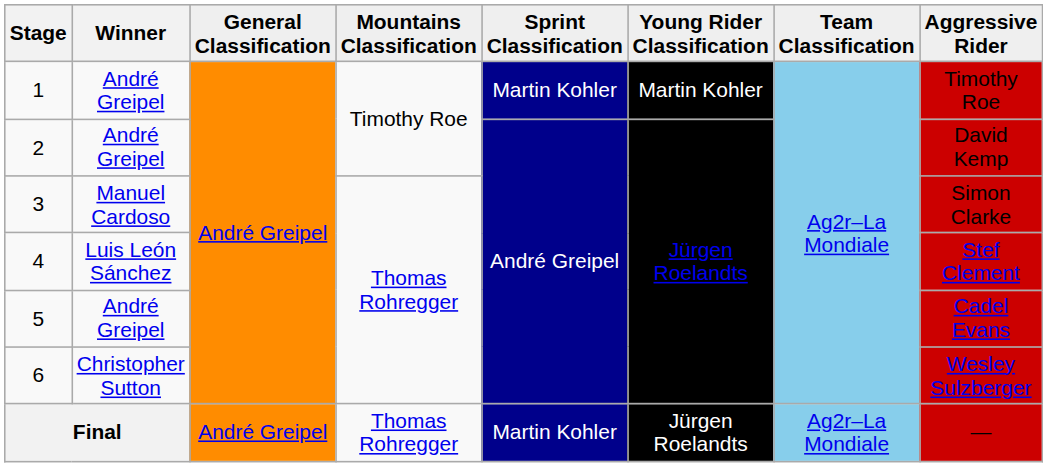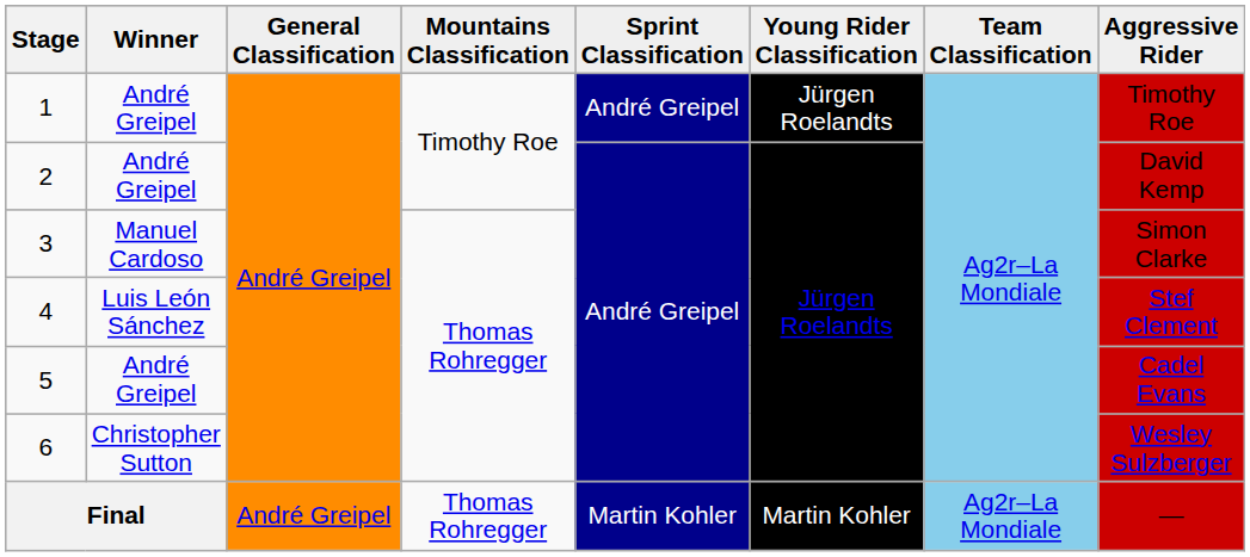 <table class="wikitable" style="text-align: center; font-size:smaller;">
 <tr style="background-color: #efefef;">
 <th width="1%">Stage</th>
 <th width="14%">Winner</th>
 <th style="background:#EFEFEF;" width="12%">General Classification<br></th>
 <th style="background:#EFEFEF;" width="12%">Mountains Classification<br></th>
 <th style="background:#EFEFEF;" width="12%">Sprint Classification<br></th>
 <th style="background:#EFEFEF"  width="12%">Young Rider Classification<br></th>
 <th style="background:#EFEFEF;" width="12%">Team Classification<br></th>
 <th style="background:#EFEFEF;" width="12%">Aggressive Rider<br></th>
 </tr>
 <tr>
 <td>1</td>
 <td><a href='#'>André Greipel</a></td>
 <td style="background:#FF8C00;" rowspan="6"><a href='#'>André Greipel</a></td>
 <td style="background:offwhite;" rowspan="2">Timothy Roe</td>
-<td style="background:darkblue; color: #FFFFFF;" rowspan="1">Martin Kohler</td>
-<td style="background:black; color: #FFFFFF;" rowspan="1">Martin Kohler</td>
+<td style="background:darkblue; color: #FFFFFF;" rowspan="1">André Greipel</td>
+<td style="background:black; color: #FFFFFF;" rowspan="1">Jürgen Roelandts</td>
 <td style="background:#87CEEB;" rowspan="6"><a href='#'>Ag2r–La Mondiale</a></td>
 <td style="background:#CC0000;" rowspan="1">Timothy Roe</td>
 </tr>
 <tr>
 <td>2</td>
 <td><a href='#'>André Greipel</a></td>
 <td style="background:darkblue; color: #FFFFFF;" rowspan="5">André Greipel</td>
 <td style="background:black; color: #FFFFFF;" rowspan="5"><a href='#'>Jürgen Roelandts</a></td>
 <td style="background:#CC0000;" rowspan="1">David Kemp</td>
 </tr>
 <tr>
 <td>3</td>
 <td><a href='#'>Manuel Cardoso</a></td>
 <td style="background:offwhite;" rowspan="4"><a href='#'>Thomas Rohregger</a></td>
 <td style="background:#CC0000;" rowspan="1">Simon Clarke</td>
 </tr>
 <tr>
 <td>4</td>
 <td><a href='#'>Luis León Sánchez</a></td>
 <td style="background:#CC0000;" rowspan="1"><a href='#'>Stef Clement</a></td>
 </tr>
 <tr>
 <td>5</td>
 <td><a href='#'>André Greipel</a></td>
 <td style="background:#CC0000;" rowspan="1"><a href='#'>Cadel Evans</a></td>
 </tr>
 <tr>
 <td>6</td>
 <td><a href='#'>Christopher Sutton</a></td>
 <td style="background:#CC0000;" rowspan="1"><a href='#'>Wesley Sulzberger</a></td>
 </tr>
 <tr>
 <th colspan=2><strong>Final</strong></th>
 <td style="background:#FF8C00;" rowspan="1"><a href='#'>André Greipel</a></td>
 <td style="background:offwhite;" rowspan="1"><a href='#'>Thomas Rohregger</a></td>
 <td style="background:darkblue; color: #FFFFFF;" rowspan="1">Martin Kohler</td>
-<td style="background:black; color: #FFFFFF;" rowspan="1">Jürgen Roelandts</td>
+<td style="background:black; color: #FFFFFF;" rowspan="1">Martin Kohler</td>
 <td style="background:#87CEEB;" rowspan="1"><a href='#'>Ag2r–La Mondiale</a></td>
 <td style="background:#CC0000;" rowspan="1" align="center">—</td>
 </tr>
 </table>
